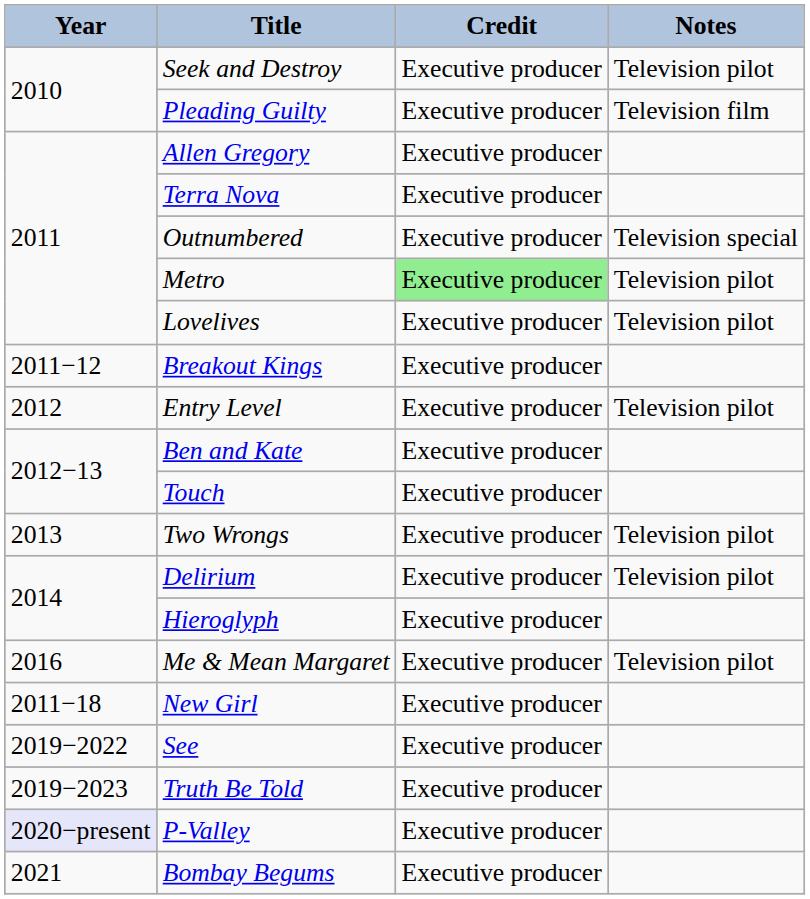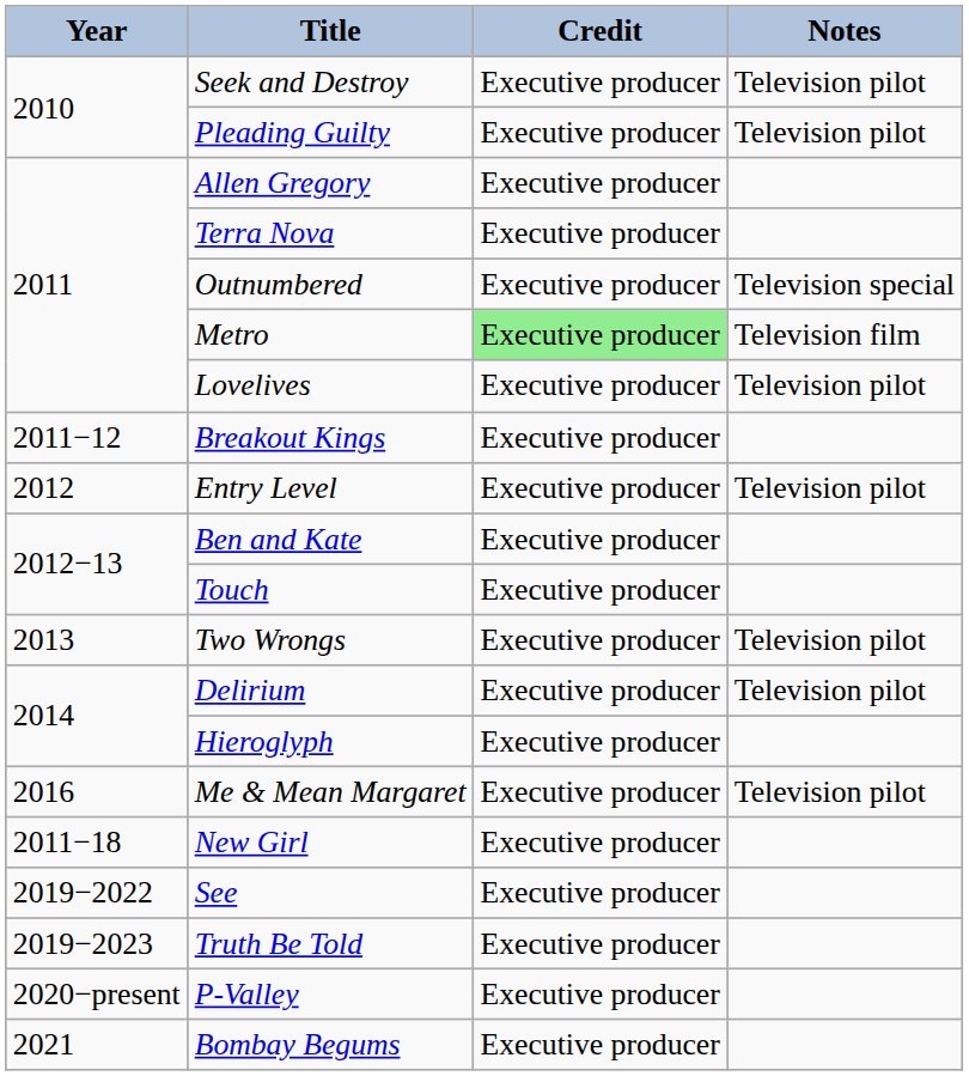 <table class="wikitable" style="font-size:95%;">
 <tr>
 <th style="background:#B0C4DE;">Year</th>
 <th style="background:#B0C4DE;">Title</th>
 <th style="background:#B0C4DE;">Credit</th>
 <th style="background:#B0C4DE;">Notes</th>
 </tr>
 <tr>
 <td rowspan=2>2010</td>
 <td><em>Seek and Destroy</em></td>
 <td>Executive producer</td>
 <td>Television pilot</td>
 </tr>
 <tr>
 <td><em><a href='#'>Pleading Guilty</a></em></td>
 <td>Executive producer</td>
-<td>Television film</td>
+<td>Television pilot</td>
 </tr>
 <tr>
 <td rowspan=5>2011</td>
 <td><em><a href='#'>Allen Gregory</a></em></td>
 <td>Executive producer</td>
 <td></td>
 </tr>
 <tr>
 <td><em><a href='#'>Terra Nova</a></em></td>
 <td>Executive producer</td>
 <td></td>
 </tr>
 <tr>
 <td><em>Outnumbered</em></td>
 <td>Executive producer</td>
 <td>Television special</td>
 </tr>
 <tr>
 <td><em>Metro</em></td>
 <td style="background: lightgreen;">Executive producer</td>
-<td>Television pilot</td>
+<td>Television film</td>
 </tr>
 <tr>
 <td><em>Lovelives</em></td>
 <td>Executive producer</td>
 <td>Television pilot</td>
 </tr>
 <tr>
 <td>2011−12</td>
 <td><em><a href='#'>Breakout Kings</a></em></td>
 <td>Executive producer</td>
 <td></td>
 </tr>
 <tr>
 <td>2012</td>
 <td><em>Entry Level</em></td>
 <td>Executive producer</td>
 <td>Television pilot</td>
 </tr>
 <tr>
 <td rowspan=2>2012−13</td>
 <td><em><a href='#'>Ben and Kate</a></em></td>
 <td>Executive producer</td>
 <td></td>
 </tr>
 <tr>
 <td><em><a href='#'>Touch</a></em></td>
 <td>Executive producer</td>
 <td></td>
 </tr>
 <tr>
 <td>2013</td>
 <td><em>Two Wrongs</em></td>
 <td>Executive producer</td>
 <td>Television pilot</td>
 </tr>
 <tr>
 <td rowspan=2>2014</td>
 <td><em><a href='#'>Delirium</a></em></td>
 <td>Executive producer</td>
 <td>Television pilot</td>
 </tr>
 <tr>
 <td><em><a href='#'>Hieroglyph</a></em></td>
 <td>Executive producer</td>
 <td></td>
 </tr>
 <tr>
 <td>2016</td>
 <td><em>Me & Mean Margaret</em></td>
 <td>Executive producer</td>
 <td>Television pilot</td>
 </tr>
 <tr>
 <td>2011−18</td>
 <td><em><a href='#'>New Girl</a></em></td>
 <td>Executive producer</td>
 <td></td>
 </tr>
 <tr>
 <td>2019−2022</td>
 <td><em><a href='#'>See</a></em></td>
 <td>Executive producer</td>
 <td></td>
 </tr>
 <tr>
 <td>2019−2023</td>
 <td><em><a href='#'>Truth Be Told</a></em></td>
 <td>Executive producer</td>
 <td></td>
 </tr>
 <tr>
-<td style="background: lavender;">2020−present</td>
+<td>2020−present</td>
 <td><em><a href='#'>P-Valley</a></em></td>
 <td>Executive producer</td>
 <td></td>
 </tr>
 <tr>
 <td>2021</td>
 <td><em><a href='#'>Bombay Begums</a></em></td>
 <td>Executive producer</td>
 <td></td>
 </tr>
 </table>
